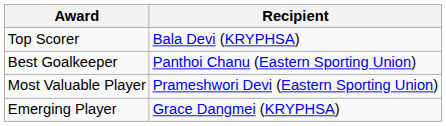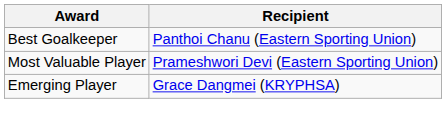 <table class=wikitable>
 <tr>
 <th>Award</th>
 <th>Recipient</th>
-</tr>
-<tr>
-<td>Top Scorer</td>
-<td><a href='#'>Bala Devi</a> (<a href='#'>KRYPHSA</a>)</td>
 </tr>
 <tr>
 <td>Best Goalkeeper</td>
 <td><a href='#'>Panthoi Chanu</a> (<a href='#'>Eastern Sporting Union</a>)</td>
 </tr>
 <tr>
 <td>Most Valuable Player</td>
 <td><a href='#'>Prameshwori Devi</a> (<a href='#'>Eastern Sporting Union</a>)</td>
 </tr>
 <tr>
 <td>Emerging Player</td>
 <td><a href='#'>Grace Dangmei</a> (<a href='#'>KRYPHSA</a>)</td>
 </tr>
 </table>
